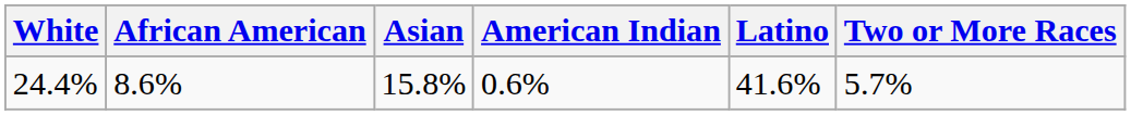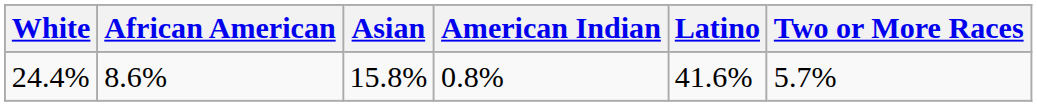 <table class="wikitable">
 <tr>
 <th><a href='#'>White</a></th>
 <th><a href='#'>African American</a></th>
 <th><a href='#'>Asian</a></th>
 <th><a href='#'>American Indian</a></th>
 <th><a href='#'>Latino</a></th>
 <th><a href='#'>Two or More Races</a></th>
 </tr>
 <tr>
 <td>24.4%</td>
 <td>8.6%</td>
 <td>15.8%</td>
-<td>0.6%</td>
+<td>0.8%</td>
 <td>41.6%</td>
 <td>5.7%</td>
 </tr>
 </table>
